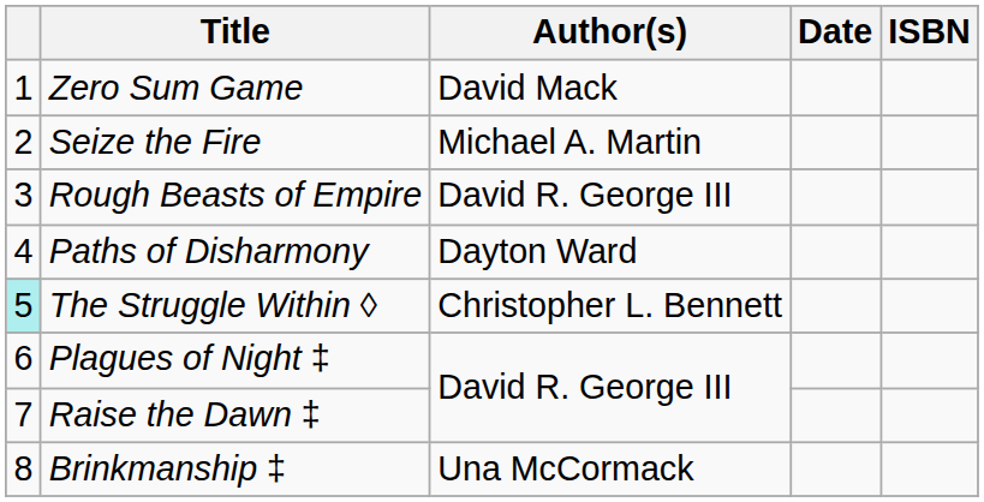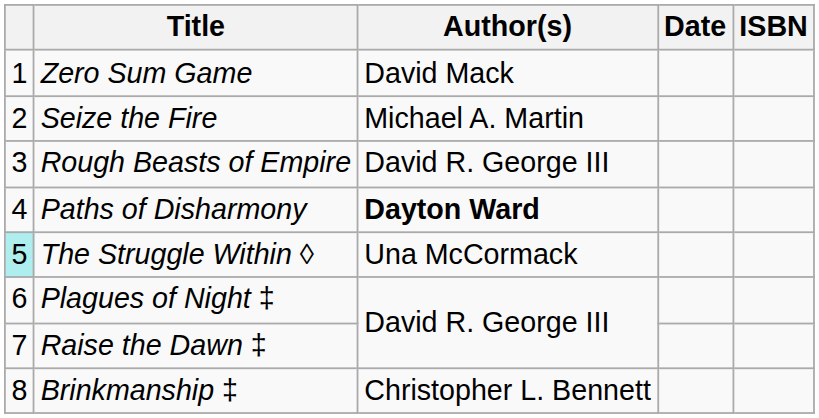 <table class="wikitable">
 <tr>
 <th></th>
 <th>Title</th>
 <th>Author(s)</th>
 <th>Date</th>
 <th>ISBN</th>
 </tr>
 <tr>
 <td>1</td>
 <td><em>Zero Sum Game</em></td>
 <td>David Mack</td>
 <td></td>
 <td></td>
 </tr>
 <tr>
 <td>2</td>
 <td><em>Seize the Fire</em></td>
 <td>Michael A. Martin</td>
 <td></td>
 <td></td>
 </tr>
 <tr>
 <td>3</td>
 <td><em>Rough Beasts of Empire</em></td>
 <td>David R. George III</td>
 <td></td>
 <td></td>
 </tr>
 <tr>
 <td>4</td>
 <td><em>Paths of Disharmony</em></td>
-<td>Dayton Ward</td>
+<td><strong>Dayton Ward</strong></td>
 <td></td>
 <td></td>
 </tr>
 <tr>
 <td style="background: paleturquoise;">5</td>
 <td><em>The Struggle Within</em> ◊</td>
-<td>Christopher L. Bennett</td>
+<td>Una McCormack</td>
 <td></td>
 <td></td>
 </tr>
 <tr>
 <td>6</td>
 <td><em>Plagues of Night</em> ‡</td>
 <td rowspan="2">David R. George III</td>
 <td></td>
 <td></td>
 </tr>
 <tr>
 <td>7</td>
 <td><em>Raise the Dawn</em> ‡</td>
 <td></td>
 <td></td>
 </tr>
 <tr>
 <td>8</td>
 <td><em>Brinkmanship</em> ‡</td>
-<td>Una McCormack</td>
+<td>Christopher L. Bennett</td>
 <td></td>
 <td></td>
 </tr>
 </table>
